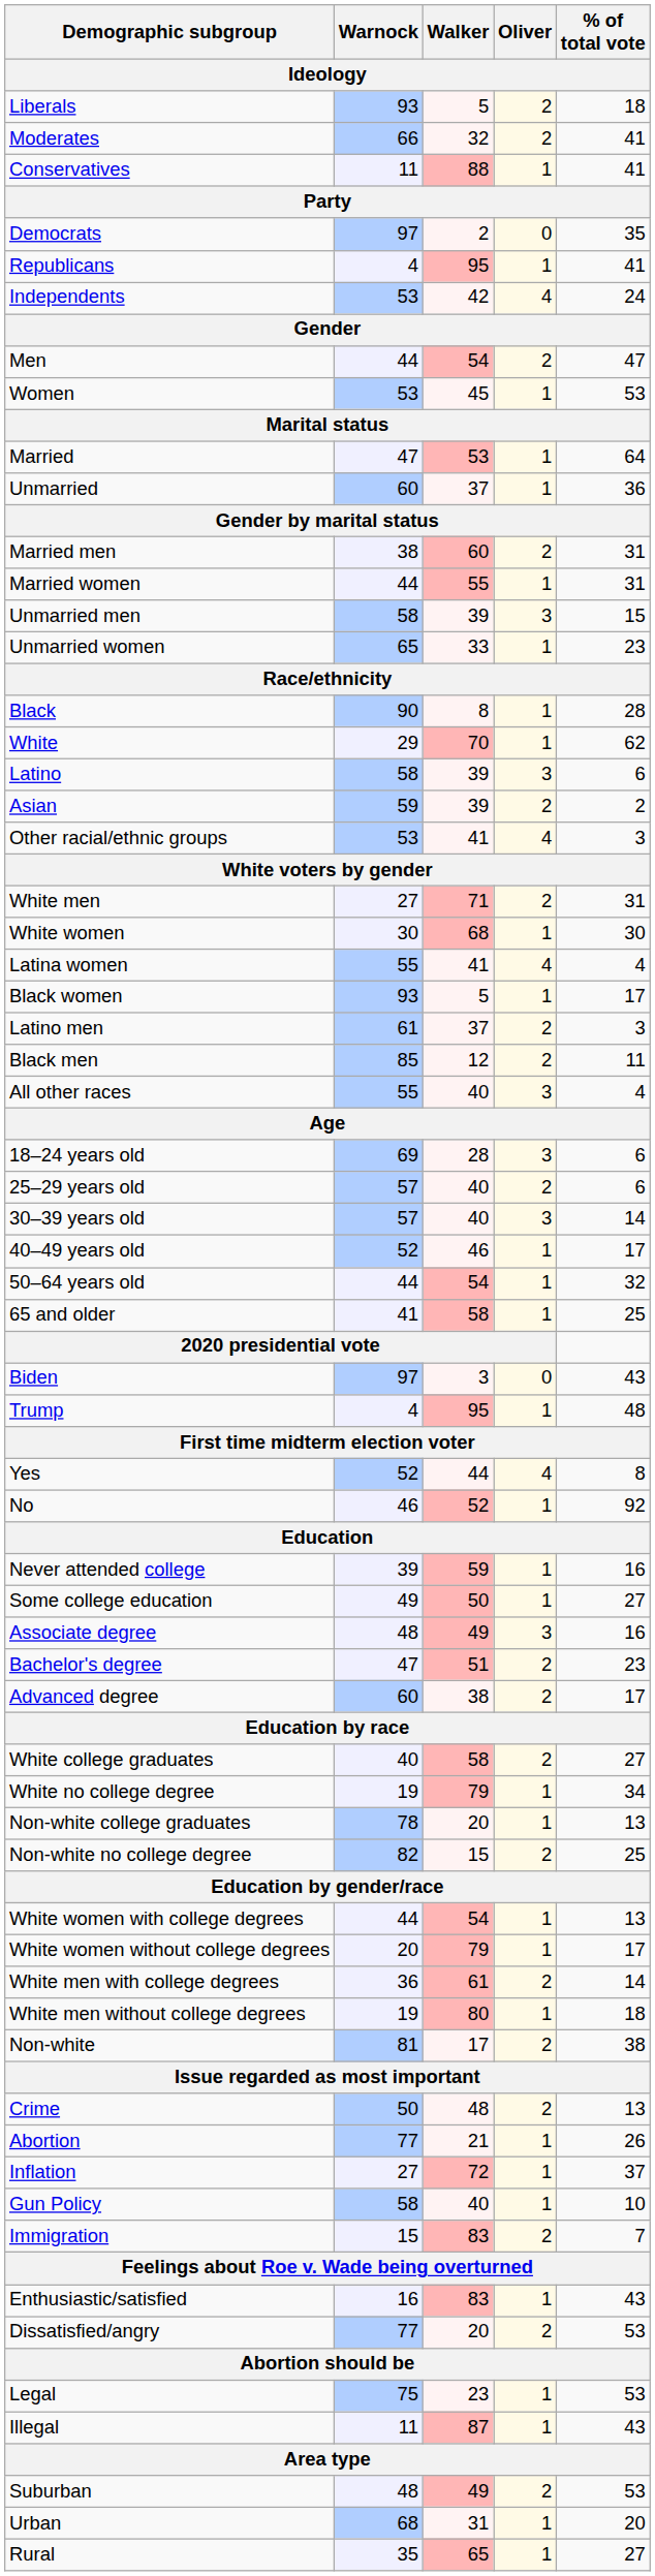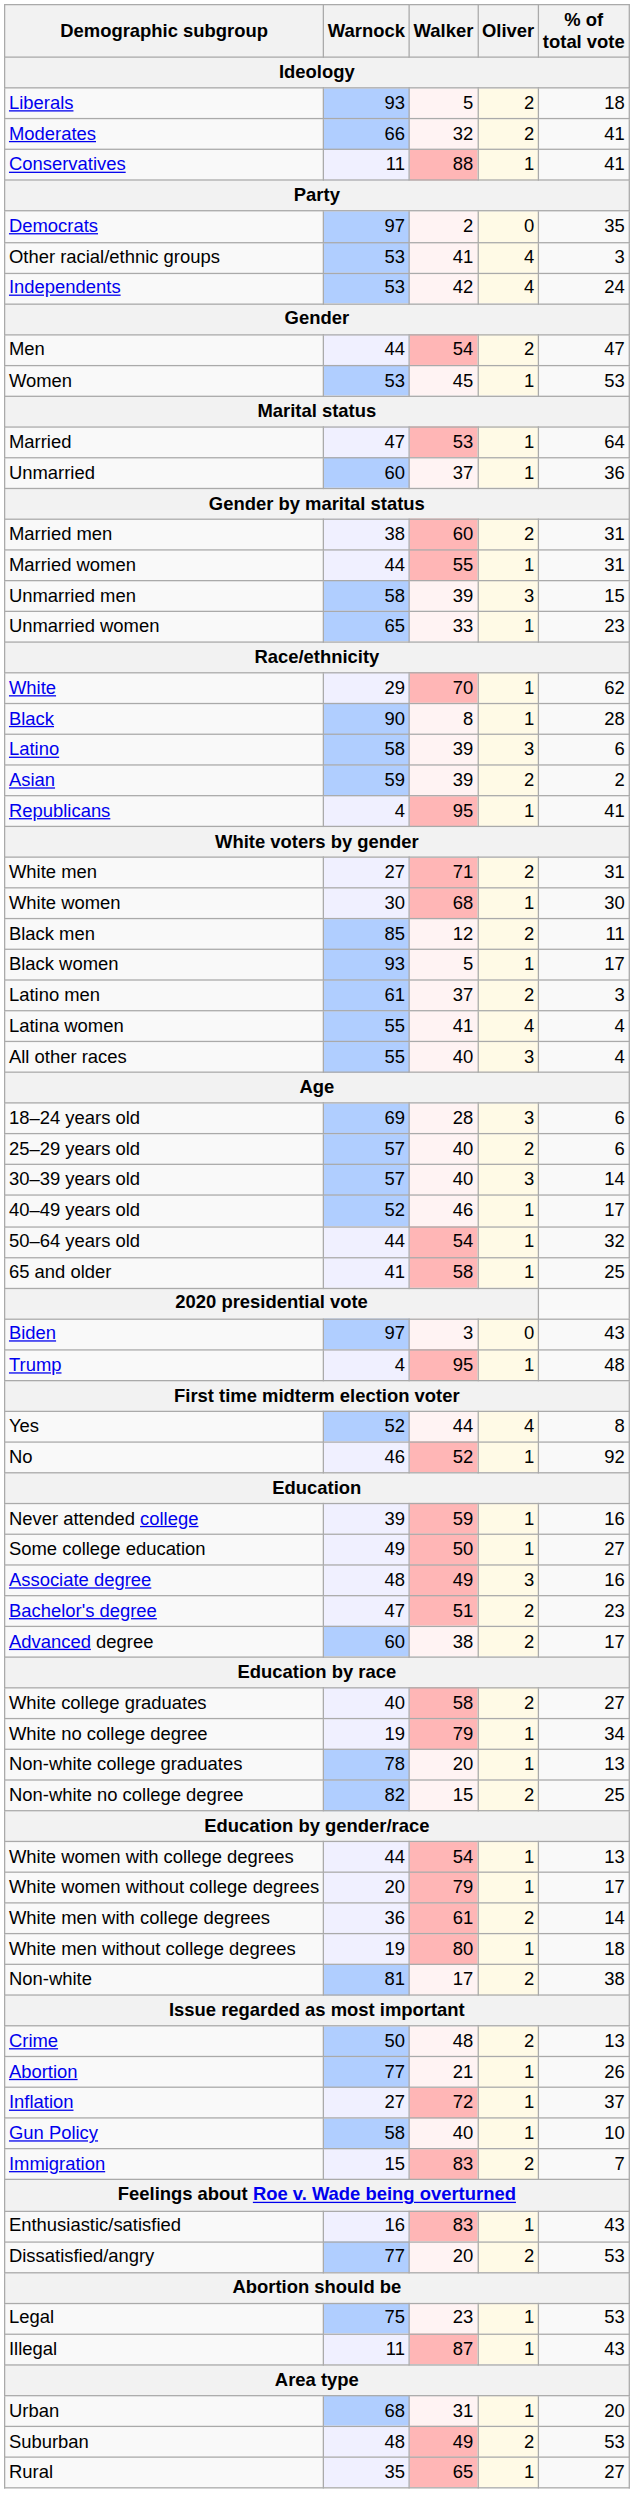 <table class="wikitable sortable" style="font-size:90%; line-height:1.2">
 <tr>
 <th>Demographic subgroup</th>
 <th>Warnock</th>
 <th>Walker</th>
 <th>Oliver</th>
 <th>% of<br>total vote</th>
 </tr>
 <tr>
 <th colspan="5">Ideology</th>
 </tr>
 <tr>
 <td><a href='#'>Liberals</a></td>
 <td style="text-align:right; background:#b0ceff;">93</td>
 <td style="text-align:right; background:#fff3f3;">5</td>
 <td style="text-align:right; background:#fffae6;">2</td>
 <td style="text-align:right;">18</td>
 </tr>
 <tr>
 <td><a href='#'>Moderates</a></td>
 <td style="text-align:right; background:#b0ceff;">66</td>
 <td style="text-align:right; background:#fff3f3;">32</td>
 <td style="text-align:right; background:#fffae6;">2</td>
 <td style="text-align:right;">41</td>
 </tr>
 <tr>
 <td><a href='#'>Conservatives</a></td>
 <td style="text-align:right; background:#f0f0ff;">11</td>
 <td style="text-align:right; background:#ffb6b6;">88</td>
 <td style="text-align:right; background:#fffae6;">1</td>
 <td style="text-align:right;">41</td>
 </tr>
 <tr>
 <th colspan="5">Party</th>
 </tr>
 <tr>
 <td><a href='#'>Democrats</a></td>
 <td style="text-align:right; background:#b0ceff;">97</td>
 <td style="text-align:right; background:#fff3f3;">2</td>
 <td style="text-align:right; background:#fffae6;">0</td>
 <td style="text-align:right;">35</td>
 </tr>
 <tr>
-<td><a href='#'>Republicans</a></td>
-<td style="text-align:right; background:#f0f0ff;">4</td>
-<td style="text-align:right; background:#ffb6b6;">95</td>
-<td style="text-align:right; background:#fffae6;">1</td>
-<td style="text-align:right;">41</td>
+<td>Other racial/ethnic groups</td>
+<td style="text-align:right; background:#b0ceff;">53</td>
+<td style="text-align:right; background:#fff3f3;">41</td>
+<td style="text-align:right; background:#fffae6;">4</td>
+<td style="text-align:right;">3</td>
 </tr>
 <tr>
 <td><a href='#'>Independents</a></td>
 <td style="text-align:right; background:#b0ceff;">53</td>
 <td style="text-align:right; background:#fff3f3;">42</td>
 <td style="text-align:right; background:#fffae6;">4</td>
 <td style="text-align:right;">24</td>
 </tr>
 <tr>
 <th colspan="5">Gender</th>
 </tr>
 <tr>
 <td>Men</td>
 <td style="text-align:right; background:#f0f0ff;">44</td>
 <td style="text-align:right; background:#ffb6b6;">54</td>
 <td style="text-align:right; background:#fffae6;">2</td>
 <td style="text-align:right;">47</td>
 </tr>
 <tr>
 <td>Women</td>
 <td style="text-align:right; background:#b0ceff;">53</td>
 <td style="text-align:right; background:#fff3f3;">45</td>
 <td style="text-align:right; background:#fffae6;">1</td>
 <td style="text-align:right;">53</td>
 </tr>
 <tr>
 <th colspan="5">Marital status</th>
 </tr>
 <tr>
 <td>Married</td>
 <td style="text-align:right; background:#f0f0ff;">47</td>
 <td style="text-align:right; background:#ffb6b6;">53</td>
 <td style="text-align:right; background:#fffae6;">1</td>
 <td style="text-align:right;">64</td>
 </tr>
 <tr>
 <td>Unmarried</td>
 <td style="text-align:right; background:#b0ceff;">60</td>
 <td style="text-align:right; background:#fff3f3;">37</td>
 <td style="text-align:right; background:#fffae6;">1</td>
 <td style="text-align:right;">36</td>
 </tr>
 <tr>
 <th colspan="5">Gender by marital status</th>
 </tr>
 <tr>
 <td>Married men</td>
 <td style="text-align:right; background:#f0f0ff;">38</td>
 <td style="text-align:right; background:#ffb6b6;">60</td>
 <td style="text-align:right; background:#fffae6;">2</td>
 <td style="text-align:right;">31</td>
 </tr>
 <tr>
 <td>Married women</td>
 <td style="text-align:right; background:#f0f0ff;">44</td>
 <td style="text-align:right; background:#ffb6b6;">55</td>
 <td style="text-align:right; background:#fffae6;">1</td>
 <td style="text-align:right;">31</td>
 </tr>
 <tr>
 <td>Unmarried men</td>
 <td style="text-align:right; background:#b0ceff;">58</td>
 <td style="text-align:right; background:#fff3f3;">39</td>
 <td style="text-align:right; background:#fffae6;">3</td>
 <td style="text-align:right;">15</td>
 </tr>
 <tr>
 <td>Unmarried women</td>
 <td style="text-align:right; background:#b0ceff;">65</td>
 <td style="text-align:right; background:#fff3f3;">33</td>
 <td style="text-align:right; background:#fffae6;">1</td>
 <td style="text-align:right;">23</td>
 </tr>
 <tr>
 <th colspan="5">Race/ethnicity</th>
 </tr>
 <tr>
+<td><a href='#'>White</a></td>
+<td style="text-align:right; background:#f0f0ff;">29</td>
+<td style="text-align:right; background:#ffb6b6;">70</td>
+<td style="text-align:right; background:#fffae6;">1</td>
+<td style="text-align:right;">62</td>
+</tr>
+<tr>
 <td><a href='#'>Black</a></td>
 <td style="text-align:right; background:#b0ceff;">90</td>
 <td style="text-align:right; background:#fff3f3;">8</td>
 <td style="text-align:right; background:#fffae6;">1</td>
 <td style="text-align:right;">28</td>
-</tr>
-<tr>
-<td><a href='#'>White</a></td>
-<td style="text-align:right; background:#f0f0ff;">29</td>
-<td style="text-align:right; background:#ffb6b6;">70</td>
-<td style="text-align:right; background:#fffae6;">1</td>
-<td style="text-align:right;">62</td>
 </tr>
 <tr>
 <td><a href='#'>Latino</a></td>
 <td style="text-align:right; background:#b0ceff;">58</td>
 <td style="text-align:right; background:#fff3f3;">39</td>
 <td style="text-align:right; background:#fffae6;">3</td>
 <td style="text-align:right;">6</td>
 </tr>
 <tr>
 <td><a href='#'>Asian</a></td>
 <td style="text-align:right; background:#b0ceff;">59</td>
 <td style="text-align:right; background:#fff3f3;">39</td>
 <td style="text-align:right; background:#fffae6;">2</td>
 <td style="text-align:right;">2</td>
 </tr>
 <tr>
-<td>Other racial/ethnic groups</td>
-<td style="text-align:right; background:#b0ceff;">53</td>
-<td style="text-align:right; background:#fff3f3;">41</td>
-<td style="text-align:right; background:#fffae6;">4</td>
-<td style="text-align:right;">3</td>
+<td><a href='#'>Republicans</a></td>
+<td style="text-align:right; background:#f0f0ff;">4</td>
+<td style="text-align:right; background:#ffb6b6;">95</td>
+<td style="text-align:right; background:#fffae6;">1</td>
+<td style="text-align:right;">41</td>
 </tr>
 <tr>
 <th colspan="5">White voters by gender</th>
 </tr>
 <tr>
 <td>White men</td>
 <td style="text-align:right; background:#f0f0ff;">27</td>
 <td style="text-align:right; background:#ffb6b6;">71</td>
 <td style="text-align:right; background:#fffae6;">2</td>
 <td style="text-align:right;">31</td>
 </tr>
 <tr>
 <td>White women</td>
 <td style="text-align:right; background:#f0f0ff;">30</td>
 <td style="text-align:right; background:#ffb6b6;">68</td>
 <td style="text-align:right; background:#fffae6;">1</td>
 <td style="text-align:right;">30</td>
 </tr>
 <tr>
-<td>Latina women</td>
-<td style="text-align:right; background:#b0ceff;">55</td>
-<td style="text-align:right; background:#fff3f3;">41</td>
-<td style="text-align:right; background:#fffae6;">4</td>
-<td style="text-align:right;">4</td>
+<td>Black men</td>
+<td style="text-align:right; background:#b0ceff;">85</td>
+<td style="text-align:right; background:#fff3f3;">12</td>
+<td style="text-align:right; background:#fffae6;">2</td>
+<td style="text-align:right;">11</td>
 </tr>
 <tr>
 <td>Black women</td>
 <td style="text-align:right; background:#b0ceff;">93</td>
 <td style="text-align:right; background:#fff3f3;">5</td>
 <td style="text-align:right; background:#fffae6;">1</td>
 <td style="text-align:right;">17</td>
 </tr>
 <tr>
 <td>Latino men</td>
 <td style="text-align:right; background:#b0ceff;">61</td>
 <td style="text-align:right; background:#fff3f3;">37</td>
 <td style="text-align:right; background:#fffae6;">2</td>
 <td style="text-align:right;">3</td>
 </tr>
 <tr>
-<td>Black men</td>
-<td style="text-align:right; background:#b0ceff;">85</td>
-<td style="text-align:right; background:#fff3f3;">12</td>
-<td style="text-align:right; background:#fffae6;">2</td>
-<td style="text-align:right;">11</td>
+<td>Latina women</td>
+<td style="text-align:right; background:#b0ceff;">55</td>
+<td style="text-align:right; background:#fff3f3;">41</td>
+<td style="text-align:right; background:#fffae6;">4</td>
+<td style="text-align:right;">4</td>
 </tr>
 <tr>
 <td>All other races</td>
 <td style="text-align:right; background:#b0ceff;">55</td>
 <td style="text-align:right; background:#fff3f3;">40</td>
 <td style="text-align:right; background:#fffae6;">3</td>
 <td style="text-align:right;">4</td>
 </tr>
 <tr>
 <th colspan="5">Age</th>
 </tr>
 <tr>
 <td>18–24 years old</td>
 <td style="text-align:right; background:#b0ceff;">69</td>
 <td style="text-align:right; background:#fff3f3;">28</td>
 <td style="text-align:right; background:#fffae6;">3</td>
 <td style="text-align:right;">6</td>
 </tr>
 <tr>
 <td>25–29 years old</td>
 <td style="text-align:right; background:#b0ceff;">57</td>
 <td style="text-align:right; background:#fff3f3;">40</td>
 <td style="text-align:right; background:#fffae6;">2</td>
 <td style="text-align:right;">6</td>
 </tr>
 <tr>
 <td>30–39 years old</td>
 <td style="text-align:right; background:#b0ceff;">57</td>
 <td style="text-align:right; background:#fff3f3;">40</td>
 <td style="text-align:right; background:#fffae6;">3</td>
 <td style="text-align:right;">14</td>
 </tr>
 <tr>
 <td>40–49 years old</td>
 <td style="text-align:right; background:#b0ceff;">52</td>
 <td style="text-align:right; background:#fff3f3;">46</td>
 <td style="text-align:right; background:#fffae6;">1</td>
 <td style="text-align:right;">17</td>
 </tr>
 <tr>
 <td>50–64 years old</td>
 <td style="text-align:right; background:#f0f0ff;">44</td>
 <td style="text-align:right; background:#ffb6b6;">54</td>
 <td style="text-align:right; background:#fffae6;">1</td>
 <td style="text-align:right;">32</td>
 </tr>
 <tr>
 <td>65 and older</td>
 <td style="text-align:right; background:#f0f0ff;">41</td>
 <td style="text-align:right; background:#ffb6b6;">58</td>
 <td style="text-align:right; background:#fffae6;">1</td>
 <td style="text-align:right;">25</td>
 </tr>
 <tr>
 <th colspan="4">2020 presidential vote</th>
 </tr>
 <tr>
 <td><a href='#'>Biden</a></td>
 <td style="text-align:right; background:#b0ceff;">97</td>
 <td style="text-align:right; background:#fff3f3;">3</td>
 <td style="text-align:right; background:#fffae6;">0</td>
 <td style="text-align:right;">43</td>
 </tr>
 <tr>
 <td><a href='#'>Trump</a></td>
 <td style="text-align:right; background:#f0f0ff;">4</td>
 <td style="text-align:right; background:#ffb6b6;">95</td>
 <td style="text-align:right; background:#fffae6;">1</td>
 <td style="text-align:right;">48</td>
 </tr>
 <tr>
 <th colspan="5">First time midterm election voter</th>
 </tr>
 <tr>
 <td>Yes</td>
 <td style="text-align:right; background:#b0ceff;">52</td>
 <td style="text-align:right; background:#fff3f3;">44</td>
 <td style="text-align:right; background:#fffae6;">4</td>
 <td style="text-align:right;">8</td>
 </tr>
 <tr>
 <td>No</td>
 <td style="text-align:right; background:#f0f0ff;">46</td>
 <td style="text-align:right; background:#ffb6b6;">52</td>
 <td style="text-align:right; background:#fffae6;">1</td>
 <td style="text-align:right;">92</td>
 </tr>
 <tr>
 <th colspan="5">Education</th>
 </tr>
 <tr>
 <td>Never attended <a href='#'>college</a></td>
 <td style="text-align:right; background:#f0f0ff;">39</td>
 <td style="text-align:right; background:#ffb6b6;">59</td>
 <td style="text-align:right; background:#fffae6;">1</td>
 <td style="text-align:right;">16</td>
 </tr>
 <tr>
 <td>Some college education</td>
 <td style="text-align:right; background:#f0f0ff;">49</td>
 <td style="text-align:right; background:#ffb6b6;">50</td>
 <td style="text-align:right; background:#fffae6;">1</td>
 <td style="text-align:right;">27</td>
 </tr>
 <tr>
 <td><a href='#'>Associate degree</a></td>
 <td style="text-align:right; background:#f0f0ff">48</td>
 <td style="text-align:right; background:#ffb6b6">49</td>
 <td style="text-align:right; background:#fffae6;">3</td>
 <td style="text-align:right;">16</td>
 </tr>
 <tr>
 <td><a href='#'>Bachelor's degree</a></td>
 <td style="text-align:right; background:#f0f0ff">47</td>
 <td style="text-align:right; background:#ffb6b6">51</td>
 <td style="text-align:right; background:#fffae6;">2</td>
 <td style="text-align:right;">23</td>
 </tr>
 <tr>
 <td><a href='#'>Advanced</a> degree</td>
 <td style="text-align:right; background:#b0ceff;">60</td>
 <td style="text-align:right; background:#fff3f3;">38</td>
 <td style="text-align:right; background:#fffae6;">2</td>
 <td style="text-align:right;">17</td>
 </tr>
 <tr>
 <th colspan="5">Education by race</th>
 </tr>
 <tr>
 <td>White college graduates</td>
 <td style="text-align:right; background:#f0f0ff">40</td>
 <td style="text-align:right; background:#ffb6b6">58</td>
 <td style="text-align:right; background:#fffae6;">2</td>
 <td style="text-align:right;">27</td>
 </tr>
 <tr>
 <td>White no college degree</td>
 <td style="text-align:right; background:#f0f0ff;">19</td>
 <td style="text-align:right; background:#ffb6b6;">79</td>
 <td style="text-align:right; background:#fffae6;">1</td>
 <td style="text-align:right;">34</td>
 </tr>
 <tr>
 <td>Non-white college graduates</td>
 <td style="text-align:right; background:#b0ceff;">78</td>
 <td style="text-align:right; background:#fff3f3;">20</td>
 <td style="text-align:right; background:#fffae6;">1</td>
 <td style="text-align:right;">13</td>
 </tr>
 <tr>
 <td>Non-white no college degree</td>
 <td style="text-align:right; background:#b0ceff;">82</td>
 <td style="text-align:right; background:#fff3f3;">15</td>
 <td style="text-align:right; background:#fffae6;">2</td>
 <td style="text-align:right;">25</td>
 </tr>
 <tr>
 <th colspan="5">Education by gender/race</th>
 </tr>
 <tr>
 <td>White women with college degrees</td>
 <td style="text-align:right; background:#f0f0ff;">44</td>
 <td style="text-align:right; background:#ffb6b6;">54</td>
 <td style="text-align:right; background:#fffae6;">1</td>
 <td style="text-align:right;">13</td>
 </tr>
 <tr>
 <td>White women without college degrees</td>
 <td style="text-align:right; background:#f0f0ff;">20</td>
 <td style="text-align:right; background:#ffb6b6;">79</td>
 <td style="text-align:right; background:#fffae6;">1</td>
 <td style="text-align:right;">17</td>
 </tr>
 <tr>
 <td>White men with college degrees</td>
 <td style="text-align:right; background:#f0f0ff;">36</td>
 <td style="text-align:right; background:#ffb6b6;">61</td>
 <td style="text-align:right; background:#fffae6;">2</td>
 <td style="text-align:right;">14</td>
 </tr>
 <tr>
 <td>White men without college degrees</td>
 <td style="text-align:right; background:#f0f0ff;">19</td>
 <td style="text-align:right; background:#ffb6b6;">80</td>
 <td style="text-align:right; background:#fffae6;">1</td>
 <td style="text-align:right;">18</td>
 </tr>
 <tr>
 <td>Non-white</td>
 <td style="text-align:right; background:#b0ceff;">81</td>
 <td style="text-align:right; background:#fff3f3;">17</td>
 <td style="text-align:right; background:#fffae6;">2</td>
 <td style="text-align:right;">38</td>
 </tr>
 <tr>
 <th colspan="5">Issue regarded as most important</th>
 </tr>
 <tr>
 <td><a href='#'>Crime</a></td>
 <td style="text-align:right; background:#b0ceff;">50</td>
 <td style="text-align:right; background:#fff3f3;">48</td>
 <td style="text-align:right; background:#fffae6;">2</td>
 <td style="text-align:right;">13</td>
 </tr>
 <tr>
 <td><a href='#'>Abortion</a></td>
 <td style="text-align:right; background:#b0ceff">77</td>
 <td style="text-align:right; background:#fff3f3">21</td>
 <td style="text-align:right; background:#fffae6;">1</td>
 <td style="text-align:right;">26</td>
 </tr>
 <tr>
 <td><a href='#'>Inflation</a></td>
 <td style="text-align:right; background:#f0f0ff">27</td>
 <td style="text-align:right; background:#ffb6b6;">72</td>
 <td style="text-align:right; background:#fffae6;">1</td>
 <td style="text-align:right;">37</td>
 </tr>
 <tr>
 <td><a href='#'>Gun Policy</a></td>
 <td style="text-align:right; background:#b0ceff">58</td>
 <td style="text-align:right; background:#fff3f3">40</td>
 <td style="text-align:right; background:#fffae6;">1</td>
 <td style="text-align:right;">10</td>
 </tr>
 <tr>
 <td><a href='#'>Immigration</a></td>
 <td style="text-align:right; background:#f0f0ff">15</td>
 <td style="text-align:right; background:#ffb6b6;">83</td>
 <td style="text-align:right; background:#fffae6;">2</td>
 <td style="text-align:right;">7</td>
 </tr>
 <tr>
 <th colspan="5">Feelings about <a href='#'>Roe v. Wade being overturned</a></th>
 </tr>
 <tr>
 <td>Enthusiastic/satisfied</td>
 <td style="text-align:right; background:#f0f0ff;">16</td>
 <td style="text-align:right; background:#ffb6b6;">83</td>
 <td style="text-align:right; background:#fffae6;">1</td>
 <td style="text-align:right;">43</td>
 </tr>
 <tr>
 <td>Dissatisfied/angry</td>
 <td style="text-align:right; background:#b0ceff">77</td>
 <td style="text-align:right; background:#fff3f3">20</td>
 <td style="text-align:right; background:#fffae6;">2</td>
 <td style="text-align:right;">53</td>
 </tr>
 <tr>
 <th colspan="5">Abortion should be</th>
 </tr>
 <tr>
 <td>Legal</td>
 <td style="text-align:right; background:#b0ceff;">75</td>
 <td style="text-align:right; background:#fff3f3;">23</td>
 <td style="text-align:right; background:#fffae6;">1</td>
 <td style="text-align:right;">53</td>
 </tr>
 <tr>
 <td>Illegal</td>
 <td style="text-align:right; background:#f0f0ff;">11</td>
 <td style="text-align:right; background:#ffb6b6;">87</td>
 <td style="text-align:right; background:#fffae6;">1</td>
 <td style="text-align:right;">43</td>
 </tr>
 <tr>
 <th colspan="5">Area type</th>
 </tr>
 <tr>
+<td>Urban</td>
+<td style="text-align:right; background:#b0ceff;">68</td>
+<td style="text-align:right; background:#fff3f3;">31</td>
+<td style="text-align:right; background:#fffae6;">1</td>
+<td style="text-align:right;">20</td>
+</tr>
+<tr>
 <td>Suburban</td>
 <td style="text-align:right; background:#f0f0ff;">48</td>
 <td style="text-align:right; background:#ffb6b6;">49</td>
 <td style="text-align:right; background:#fffae6;">2</td>
 <td style="text-align:right;">53</td>
-</tr>
-<tr>
-<td>Urban</td>
-<td style="text-align:right; background:#b0ceff;">68</td>
-<td style="text-align:right; background:#fff3f3;">31</td>
-<td style="text-align:right; background:#fffae6;">1</td>
-<td style="text-align:right;">20</td>
 </tr>
 <tr>
 <td>Rural</td>
 <td style="text-align:right; background:#f0f0ff;">35</td>
 <td style="text-align:right; background:#ffb6b6;">65</td>
 <td style="text-align:right; background:#fffae6;">1</td>
 <td style="text-align:right;">27</td>
 </tr>
 </table>
